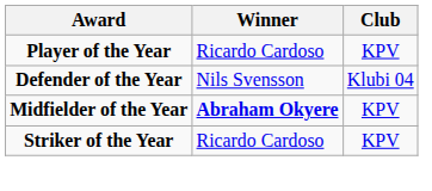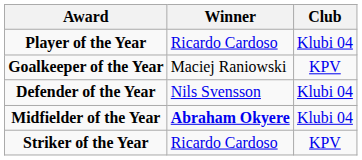 <table class="wikitable" style="text-align:center">
 <tr>
 <th><strong>Award</strong></th>
 <th><strong>Winner</strong></th>
 <th>Club</th>
 </tr>
 <tr>
 <td><strong>Player of the Year</strong></td>
 <td align="left"> <a href='#'>Ricardo Cardoso</a></td>
+<td><a href='#'>Klubi 04</a></td>
+</tr>
+<tr>
+<td><strong>Goalkeeper of the Year</strong></td>
+<td align="left "> Maciej Raniowski</td>
 <td><a href='#'>KPV</a></td>
 </tr>
 <tr>
 <td><strong>Defender of the Year</strong></td>
 <td align="left"> <a href='#'>Nils Svensson</a></td>
 <td><a href='#'>Klubi 04</a></td>
 </tr>
 <tr>
 <td><strong>Midfielder of the Year</strong></td>
 <td align="left"><strong> <a href='#'>Abraham Okyere</a></strong></td>
-<td><a href='#'>KPV</a></td>
+<td><a href='#'>Klubi 04</a></td>
 </tr>
 <tr>
 <td><strong>Striker of the Year</strong></td>
 <td align="left"> <a href='#'>Ricardo Cardoso</a></td>
 <td><a href='#'>KPV</a></td>
 </tr>
 </table>
